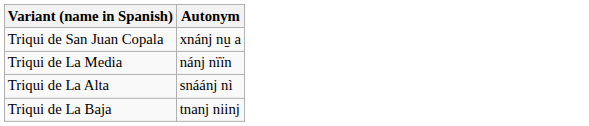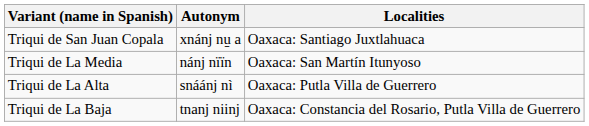 <table class="wikitable" align="center">
 <tr>
 <th>Variant (name in Spanish)</th>
 <th>Autonym</th>
+<th>Localities</th>
 </tr>
 <tr>
 <td>Triqui de San Juan Copala</td>
 <td>xnánj nu̱ a</td>
+<td>Oaxaca: Santiago Juxtlahuaca</td>
 </tr>
 <tr>
 <td>Triqui de La Media</td>
 <td>nánj nïïn</td>
+<td>Oaxaca: San Martín Itunyoso</td>
 </tr>
 <tr>
 <td>Triqui de La Alta</td>
 <td>snáánj nì</td>
+<td>Oaxaca: Putla Villa de Guerrero</td>
 </tr>
 <tr>
 <td>Triqui de La Baja</td>
 <td>tnanj niinj</td>
+<td>Oaxaca: Constancia del Rosario, Putla Villa de Guerrero</td>
 </tr>
 </table>
